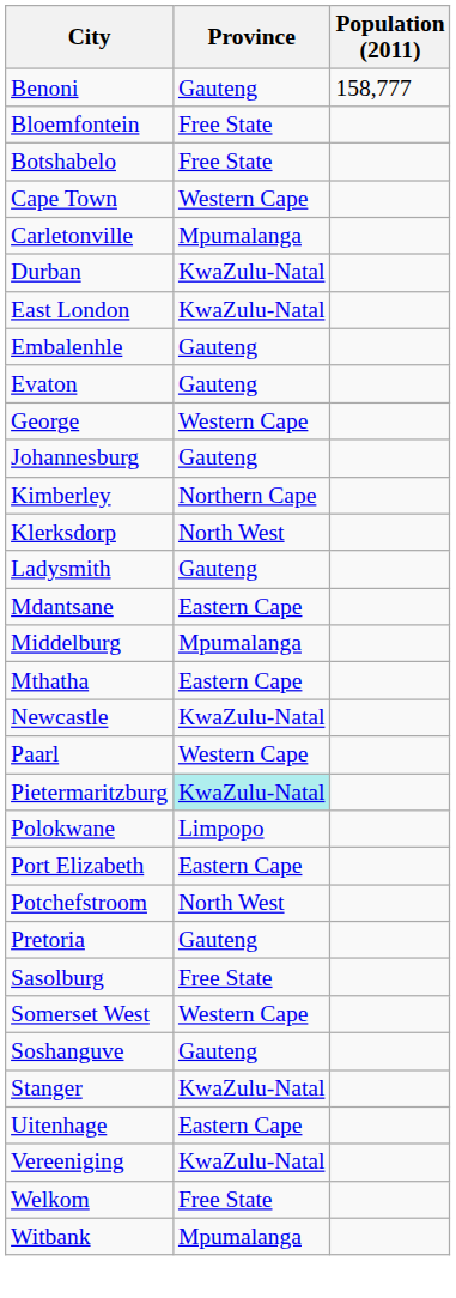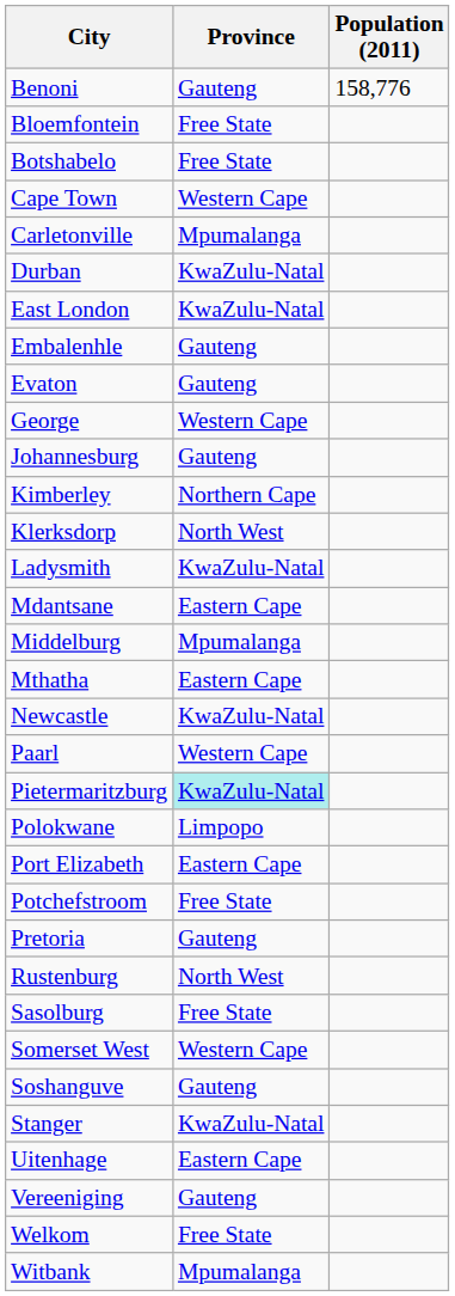 <table class="wikitable sortable sticky-header col3right">
 <tr>
 <th>City</th>
 <th>Province</th>
 <th>Population<br>(2011)</th>
 </tr>
 <tr>
 <td><a href='#'>Benoni</a></td>
 <td><a href='#'>Gauteng</a></td>
-<td>158,777</td>
+<td>158,776</td>
 </tr>
 <tr>
 <td><a href='#'>Bloemfontein</a></td>
 <td><a href='#'>Free State</a></td>
 <td></td>
 </tr>
 <tr>
 <td><a href='#'>Botshabelo</a></td>
 <td><a href='#'>Free State</a></td>
 <td></td>
 </tr>
 <tr>
 <td><a href='#'>Cape Town</a></td>
 <td><a href='#'>Western Cape</a></td>
 <td></td>
 </tr>
 <tr>
 <td><a href='#'>Carletonville</a></td>
 <td><a href='#'>Mpumalanga</a></td>
 <td></td>
 </tr>
 <tr>
 <td><a href='#'>Durban</a></td>
 <td><a href='#'>KwaZulu-Natal</a></td>
 <td></td>
 </tr>
 <tr>
 <td><a href='#'>East London</a></td>
 <td><a href='#'>KwaZulu-Natal</a></td>
 <td></td>
 </tr>
 <tr>
 <td><a href='#'>Embalenhle</a></td>
 <td><a href='#'>Gauteng</a></td>
 <td></td>
 </tr>
 <tr>
 <td><a href='#'>Evaton</a></td>
 <td><a href='#'>Gauteng</a></td>
 <td></td>
 </tr>
 <tr>
 <td><a href='#'>George</a></td>
 <td><a href='#'>Western Cape</a></td>
 <td></td>
 </tr>
 <tr>
 <td><a href='#'>Johannesburg</a></td>
 <td><a href='#'>Gauteng</a></td>
 <td></td>
 </tr>
 <tr>
 <td><a href='#'>Kimberley</a></td>
 <td><a href='#'>Northern Cape</a></td>
 <td></td>
 </tr>
 <tr>
 <td><a href='#'>Klerksdorp</a></td>
 <td><a href='#'>North West</a></td>
 <td></td>
 </tr>
 <tr>
 <td><a href='#'>Ladysmith</a></td>
-<td><a href='#'>Gauteng</a></td>
+<td><a href='#'>KwaZulu-Natal</a></td>
 <td></td>
 </tr>
 <tr>
 <td><a href='#'>Mdantsane</a></td>
 <td><a href='#'>Eastern Cape</a></td>
 <td></td>
 </tr>
 <tr>
 <td><a href='#'>Middelburg</a></td>
 <td><a href='#'>Mpumalanga</a></td>
 <td></td>
 </tr>
 <tr>
 <td><a href='#'>Mthatha</a></td>
 <td><a href='#'>Eastern Cape</a></td>
 <td></td>
 </tr>
 <tr>
 <td><a href='#'>Newcastle</a></td>
 <td><a href='#'>KwaZulu-Natal</a></td>
 <td></td>
 </tr>
 <tr>
 <td><a href='#'>Paarl</a></td>
 <td><a href='#'>Western Cape</a></td>
 <td></td>
 </tr>
 <tr>
 <td><a href='#'>Pietermaritzburg</a></td>
 <td style="background: paleturquoise;"><a href='#'>KwaZulu-Natal</a></td>
 <td></td>
 </tr>
 <tr>
 <td><a href='#'>Polokwane</a></td>
 <td><a href='#'>Limpopo</a></td>
 <td></td>
 </tr>
 <tr>
 <td><a href='#'>Port Elizabeth</a></td>
 <td><a href='#'>Eastern Cape</a></td>
 <td></td>
 </tr>
 <tr>
 <td><a href='#'>Potchefstroom</a></td>
-<td><a href='#'>North West</a></td>
+<td><a href='#'>Free State</a></td>
 <td></td>
 </tr>
 <tr>
 <td><a href='#'>Pretoria</a></td>
 <td><a href='#'>Gauteng</a></td>
+<td></td>
+</tr>
+<tr>
+<td><a href='#'>Rustenburg</a></td>
+<td><a href='#'>North West</a></td>
 <td></td>
 </tr>
 <tr>
 <td><a href='#'>Sasolburg</a></td>
 <td><a href='#'>Free State</a></td>
 <td></td>
 </tr>
 <tr>
 <td><a href='#'>Somerset West</a></td>
 <td><a href='#'>Western Cape</a></td>
 <td></td>
 </tr>
 <tr>
 <td><a href='#'>Soshanguve</a></td>
 <td><a href='#'>Gauteng</a></td>
 <td></td>
 </tr>
 <tr>
 <td><a href='#'>Stanger</a></td>
 <td><a href='#'>KwaZulu-Natal</a></td>
 <td></td>
 </tr>
 <tr>
 <td><a href='#'>Uitenhage</a></td>
 <td><a href='#'>Eastern Cape</a></td>
 <td></td>
 </tr>
 <tr>
 <td><a href='#'>Vereeniging</a></td>
-<td><a href='#'>KwaZulu-Natal</a></td>
+<td><a href='#'>Gauteng</a></td>
 <td></td>
 </tr>
 <tr>
 <td><a href='#'>Welkom</a></td>
 <td><a href='#'>Free State</a></td>
 <td></td>
 </tr>
 <tr>
 <td><a href='#'>Witbank</a></td>
 <td><a href='#'>Mpumalanga</a></td>
 <td></td>
 </tr>
 </table>
